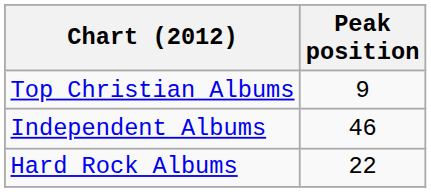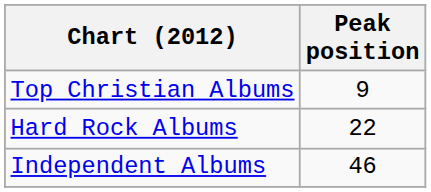 <table class="wikitable sortable">
 <tr>
 <th>Chart (2012)</th>
 <th>Peak<br>position</th>
 </tr>
 <tr>
 <td><a href='#'>Top Christian Albums</a></td>
 <td style="text-align:center;">9</td>
 </tr>
 <tr>
+<td><a href='#'>Hard Rock Albums</a></td>
+<td style="text-align:center;">22</td>
+</tr>
+<tr>
 <td><a href='#'>Independent Albums</a></td>
 <td style="text-align:center;">46</td>
 </tr>
-<tr>
-<td><a href='#'>Hard Rock Albums</a></td>
-<td style="text-align:center;">22</td>
-</tr>
 </table>
